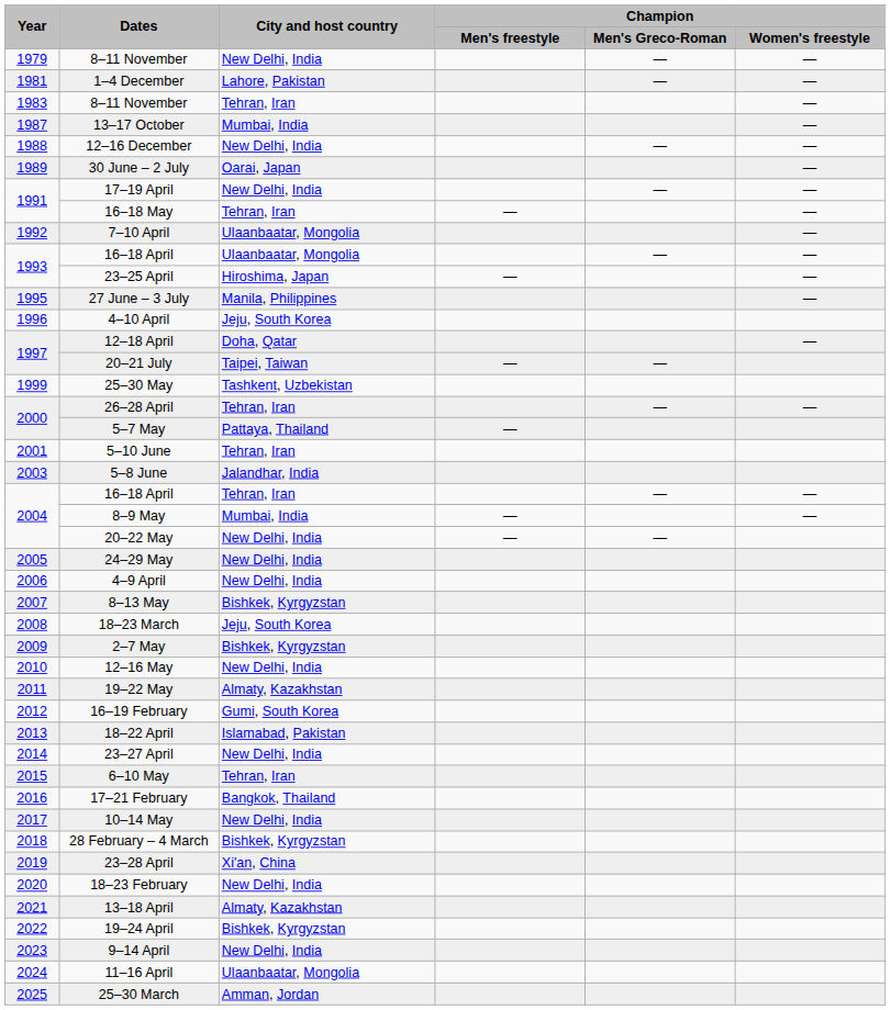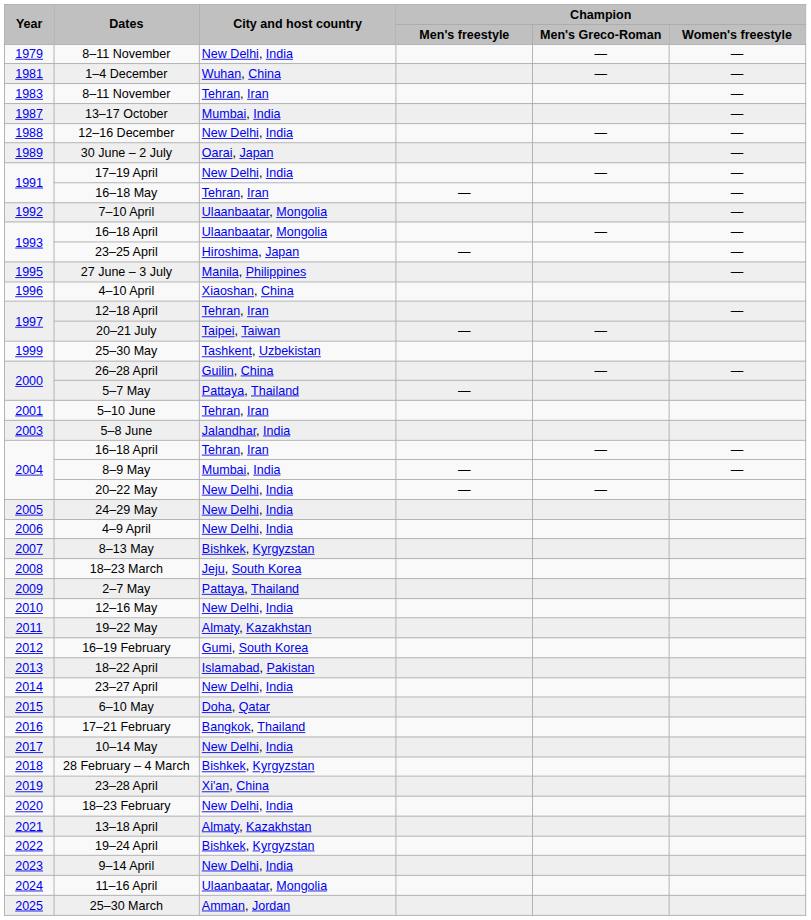 <table class="wikitable" style="text-align:center; font-size:90%">
 <tr>
 <th rowspan=2 style="width: 50px; background-color:#C0C0C0">Year</th>
 <th rowspan=2 style="width: 160px; background-color:#C0C0C0">Dates</th>
 <th rowspan=2 style="width: 220px; background-color:#C0C0C0">City and host country</th>
 <th colspan=3 style="width: 450px; background-color:#C0C0C0">Champion</th>
 </tr>
 <tr>
 <th style="width: 150px; background-color:#C0C0C0">Men's freestyle</th>
 <th style="width: 150px; background-color:#C0C0C0">Men's Greco-Roman</th>
 <th style="width: 150px; background-color:#C0C0C0">Women's freestyle</th>
 </tr>
 <tr>
 <td><a href='#'>1979</a></td>
 <td>8–11 November</td>
 <td align="left"> <a href='#'>New Delhi</a>, <a href='#'>India</a></td>
 <td align="left"></td>
 <td>—</td>
 <td>—</td>
 </tr>
 <tr bgcolor="efefef">
 <td><a href='#'>1981</a></td>
 <td>1–4 December</td>
-<td align="left"> <a href='#'>Lahore</a>, <a href='#'>Pakistan</a></td>
+<td align="left"> <a href='#'>Wuhan</a>, <a href='#'>China</a></td>
 <td align="left"></td>
 <td>—</td>
 <td>—</td>
 </tr>
 <tr>
 <td><a href='#'>1983</a></td>
 <td>8–11 November</td>
 <td align="left"> <a href='#'>Tehran</a>, <a href='#'>Iran</a></td>
 <td align="left"></td>
 <td align="left"></td>
 <td>—</td>
 </tr>
 <tr bgcolor="efefef">
 <td><a href='#'>1987</a></td>
 <td>13–17 October</td>
 <td align="left"> <a href='#'>Mumbai</a>, <a href='#'>India</a></td>
 <td align="left"></td>
 <td align="left"></td>
 <td>—</td>
 </tr>
 <tr>
 <td><a href='#'>1988</a></td>
 <td>12–16 December</td>
 <td align="left"> <a href='#'>New Delhi</a>, <a href='#'>India</a></td>
 <td align="left"></td>
 <td>—</td>
 <td>—</td>
 </tr>
 <tr bgcolor="efefef">
 <td><a href='#'>1989</a></td>
 <td>30 June – 2 July</td>
 <td align="left"> <a href='#'>Oarai</a>, <a href='#'>Japan</a></td>
 <td align="left"></td>
 <td align="left"></td>
 <td>—</td>
 </tr>
 <tr>
 <td rowspan=2><a href='#'>1991</a></td>
 <td>17–19 April</td>
 <td align="left"> <a href='#'>New Delhi</a>, <a href='#'>India</a></td>
 <td align="left"></td>
 <td>—</td>
 <td>—</td>
 </tr>
 <tr>
 <td>16–18 May</td>
 <td align="left"> <a href='#'>Tehran</a>, <a href='#'>Iran</a></td>
 <td>—</td>
 <td align="left"></td>
 <td>—</td>
 </tr>
 <tr bgcolor="efefef">
 <td><a href='#'>1992</a></td>
 <td>7–10 April</td>
 <td align="left"> <a href='#'>Ulaanbaatar</a>, <a href='#'>Mongolia</a></td>
 <td align="left"></td>
 <td align="left"></td>
 <td>—</td>
 </tr>
 <tr>
 <td rowspan=2><a href='#'>1993</a></td>
 <td>16–18 April</td>
 <td align="left"> <a href='#'>Ulaanbaatar</a>, <a href='#'>Mongolia</a></td>
 <td align="left"></td>
 <td>—</td>
 <td>—</td>
 </tr>
 <tr>
 <td>23–25 April</td>
 <td align="left"> <a href='#'>Hiroshima</a>, <a href='#'>Japan</a></td>
 <td>—</td>
 <td align="left"></td>
 <td>—</td>
 </tr>
 <tr bgcolor="efefef">
 <td><a href='#'>1995</a></td>
 <td>27 June – 3 July</td>
 <td align="left"> <a href='#'>Manila</a>, <a href='#'>Philippines</a></td>
 <td align="left"></td>
 <td align="left"></td>
 <td>—</td>
 </tr>
 <tr>
 <td><a href='#'>1996</a></td>
 <td>4–10 April</td>
-<td align="left"> <a href='#'>Jeju</a>, <a href='#'>South Korea</a></td>
+<td align="left"> <a href='#'>Xiaoshan</a>, <a href='#'>China</a></td>
 <td align="left"></td>
 <td align="left"></td>
 <td align="left"></td>
 </tr>
 <tr bgcolor="efefef">
 <td rowspan=2><a href='#'>1997</a></td>
 <td>12–18 April</td>
-<td align="left"> <a href='#'>Doha</a>, <a href='#'>Qatar</a></td>
+<td align="left"> <a href='#'>Tehran</a>, <a href='#'>Iran</a></td>
 <td align="left"></td>
 <td align="left"></td>
 <td>—</td>
 </tr>
 <tr bgcolor="efefef">
 <td>20–21 July</td>
 <td align="left"> <a href='#'>Taipei</a>, <a href='#'>Taiwan</a></td>
 <td>—</td>
 <td>—</td>
 <td align="left"></td>
 </tr>
 <tr>
 <td><a href='#'>1999</a></td>
 <td>25–30 May</td>
 <td align="left"> <a href='#'>Tashkent</a>, <a href='#'>Uzbekistan</a></td>
 <td align="left"></td>
 <td align="left"></td>
 <td align="left"></td>
 </tr>
 <tr bgcolor="efefef">
 <td rowspan=2><a href='#'>2000</a></td>
 <td>26–28 April</td>
-<td align="left"> <a href='#'>Tehran</a>, <a href='#'>Iran</a></td>
+<td align="left"> <a href='#'>Guilin</a>, <a href='#'>China</a></td>
 <td align="left"></td>
 <td>—</td>
 <td>—</td>
 </tr>
 <tr bgcolor="efefef">
 <td>5–7 May</td>
 <td align="left"> <a href='#'>Pattaya</a>, <a href='#'>Thailand</a></td>
 <td>—</td>
 <td align="left"></td>
 <td align="left"></td>
 </tr>
 <tr>
 <td><a href='#'>2001</a></td>
 <td>5–10 June</td>
 <td align="left"> <a href='#'>Tehran</a>, <a href='#'>Iran</a></td>
 <td align="left"></td>
 <td align="left"></td>
 <td align="left"></td>
 </tr>
 <tr bgcolor="efefef">
 <td><a href='#'>2003</a></td>
 <td>5–8 June</td>
 <td align="left"> <a href='#'>Jalandhar</a>, <a href='#'>India</a></td>
 <td align="left"></td>
 <td align="left"></td>
 <td align="left"></td>
 </tr>
 <tr>
 <td rowspan=3><a href='#'>2004</a></td>
 <td>16–18 April</td>
 <td align="left"> <a href='#'>Tehran</a>, <a href='#'>Iran</a></td>
 <td align="left"></td>
 <td>—</td>
 <td>—</td>
 </tr>
 <tr>
 <td>8–9 May</td>
 <td align="left"> <a href='#'>Mumbai</a>, <a href='#'>India</a></td>
 <td>—</td>
 <td align="left"></td>
 <td>—</td>
 </tr>
 <tr>
 <td>20–22 May</td>
 <td align="left"> <a href='#'>New Delhi</a>, <a href='#'>India</a></td>
 <td>—</td>
 <td>—</td>
 <td align="left"></td>
 </tr>
 <tr bgcolor="efefef">
 <td><a href='#'>2005</a></td>
 <td>24–29 May</td>
 <td align="left"> <a href='#'>New Delhi</a>, <a href='#'>India</a></td>
 <td align="left"></td>
 <td align="left"></td>
 <td align="left"></td>
 </tr>
 <tr>
 <td><a href='#'>2006</a></td>
 <td>4–9 April</td>
 <td align="left"> <a href='#'>New Delhi</a>, <a href='#'>India</a></td>
 <td align="left"></td>
 <td align="left"></td>
 <td align="left"></td>
 </tr>
 <tr bgcolor="efefef">
 <td><a href='#'>2007</a></td>
 <td>8–13 May</td>
 <td align="left"> <a href='#'>Bishkek</a>, <a href='#'>Kyrgyzstan</a></td>
 <td align="left"></td>
 <td align="left"></td>
 <td align="left"></td>
 </tr>
 <tr>
 <td><a href='#'>2008</a></td>
 <td>18–23 March</td>
 <td align="left"> <a href='#'>Jeju</a>, <a href='#'>South Korea</a></td>
 <td align="left"></td>
 <td align="left"></td>
 <td align="left"></td>
 </tr>
 <tr bgcolor="efefef">
 <td><a href='#'>2009</a></td>
 <td>2–7 May</td>
-<td align="left"> <a href='#'>Bishkek</a>, <a href='#'>Kyrgyzstan</a></td>
+<td align="left"> <a href='#'>Pattaya</a>, <a href='#'>Thailand</a></td>
 <td align="left"></td>
 <td align="left"></td>
 <td align="left"></td>
 </tr>
 <tr>
 <td><a href='#'>2010</a></td>
 <td>12–16 May</td>
 <td align="left"> <a href='#'>New Delhi</a>, <a href='#'>India</a></td>
 <td align="left"></td>
 <td align="left"></td>
 <td align="left"></td>
 </tr>
 <tr bgcolor="efefef">
 <td><a href='#'>2011</a></td>
 <td>19–22 May</td>
 <td align="left"> <a href='#'>Almaty</a>, <a href='#'>Kazakhstan</a></td>
 <td align="left"></td>
 <td align="left"></td>
 <td align="left"></td>
 </tr>
 <tr>
 <td><a href='#'>2012</a></td>
 <td>16–19 February</td>
 <td align="left"> <a href='#'>Gumi</a>, <a href='#'>South Korea</a></td>
 <td align="left"></td>
 <td align="left"></td>
 <td align="left"></td>
 </tr>
 <tr bgcolor="efefef">
 <td><a href='#'>2013</a></td>
 <td>18–22 April</td>
 <td align="left"> <a href='#'>Islamabad</a>, <a href='#'>Pakistan</a></td>
 <td align="left"></td>
 <td align="left"></td>
 <td align="left"></td>
 </tr>
 <tr>
 <td><a href='#'>2014</a></td>
 <td>23–27 April</td>
 <td align="left"> <a href='#'>New Delhi</a>, <a href='#'>India</a></td>
 <td align="left"></td>
 <td align="left"></td>
 <td align="left"></td>
 </tr>
 <tr bgcolor="efefef">
 <td><a href='#'>2015</a></td>
 <td>6–10 May</td>
-<td align="left"> <a href='#'>Tehran</a>, <a href='#'>Iran</a></td>
+<td align="left"> <a href='#'>Doha</a>, <a href='#'>Qatar</a></td>
 <td align="left"></td>
 <td align="left"></td>
 <td align="left"></td>
 </tr>
 <tr>
 <td><a href='#'>2016</a></td>
 <td>17–21 February</td>
 <td align="left"> <a href='#'>Bangkok</a>, <a href='#'>Thailand</a></td>
 <td align="left"></td>
 <td align="left"></td>
 <td align="left"></td>
 </tr>
 <tr bgcolor="efefef">
 <td><a href='#'>2017</a></td>
 <td>10–14 May</td>
 <td align="left"> <a href='#'>New Delhi</a>, <a href='#'>India</a></td>
 <td align="left"></td>
 <td align="left"></td>
 <td align="left"></td>
 </tr>
 <tr>
 <td><a href='#'>2018</a></td>
 <td>28 February – 4 March</td>
 <td align="left"> <a href='#'>Bishkek</a>, <a href='#'>Kyrgyzstan</a></td>
 <td align="left"></td>
 <td align="left"></td>
 <td align="left"></td>
 </tr>
 <tr bgcolor="efefef">
 <td><a href='#'>2019</a></td>
 <td>23–28 April</td>
 <td align="left"> <a href='#'>Xi'an</a>, <a href='#'>China</a></td>
 <td align="left"></td>
 <td align="left"></td>
 <td align="left"></td>
 </tr>
 <tr>
 <td><a href='#'>2020</a></td>
 <td>18–23 February</td>
 <td align="left"> <a href='#'>New Delhi</a>, <a href='#'>India</a></td>
 <td align="left"></td>
 <td align="left"></td>
 <td align="left"></td>
 </tr>
 <tr bgcolor="efefef">
 <td><a href='#'>2021</a></td>
 <td>13–18 April</td>
 <td align="left"> <a href='#'>Almaty</a>, <a href='#'>Kazakhstan</a></td>
 <td align="left"></td>
 <td align="left"></td>
 <td align="left"></td>
 </tr>
 <tr>
 <td><a href='#'>2022</a></td>
 <td>19–24 April</td>
 <td align="left"> <a href='#'>Bishkek</a>, <a href='#'>Kyrgyzstan</a></td>
 <td align="left"></td>
 <td align="left"></td>
 <td align="left"></td>
 </tr>
 <tr bgcolor="efefef">
 <td><a href='#'>2023</a></td>
 <td>9–14 April</td>
 <td align="left"> <a href='#'>New Delhi</a>, <a href='#'>India</a></td>
 <td align="left"></td>
 <td align="left"></td>
 <td align="left"></td>
 </tr>
 <tr>
 <td><a href='#'>2024</a></td>
 <td>11–16 April</td>
 <td align="left"> <a href='#'>Ulaanbaatar</a>, <a href='#'>Mongolia</a></td>
 <td align="left"></td>
 <td align="left"></td>
 <td align="left"></td>
 </tr>
 <tr bgcolor="efefef">
 <td><a href='#'>2025</a></td>
 <td>25–30 March</td>
 <td align="left"> <a href='#'>Amman</a>, <a href='#'>Jordan</a></td>
 <td align="left"></td>
 <td align="left"></td>
 <td align="left"></td>
 </tr>
 </table>
